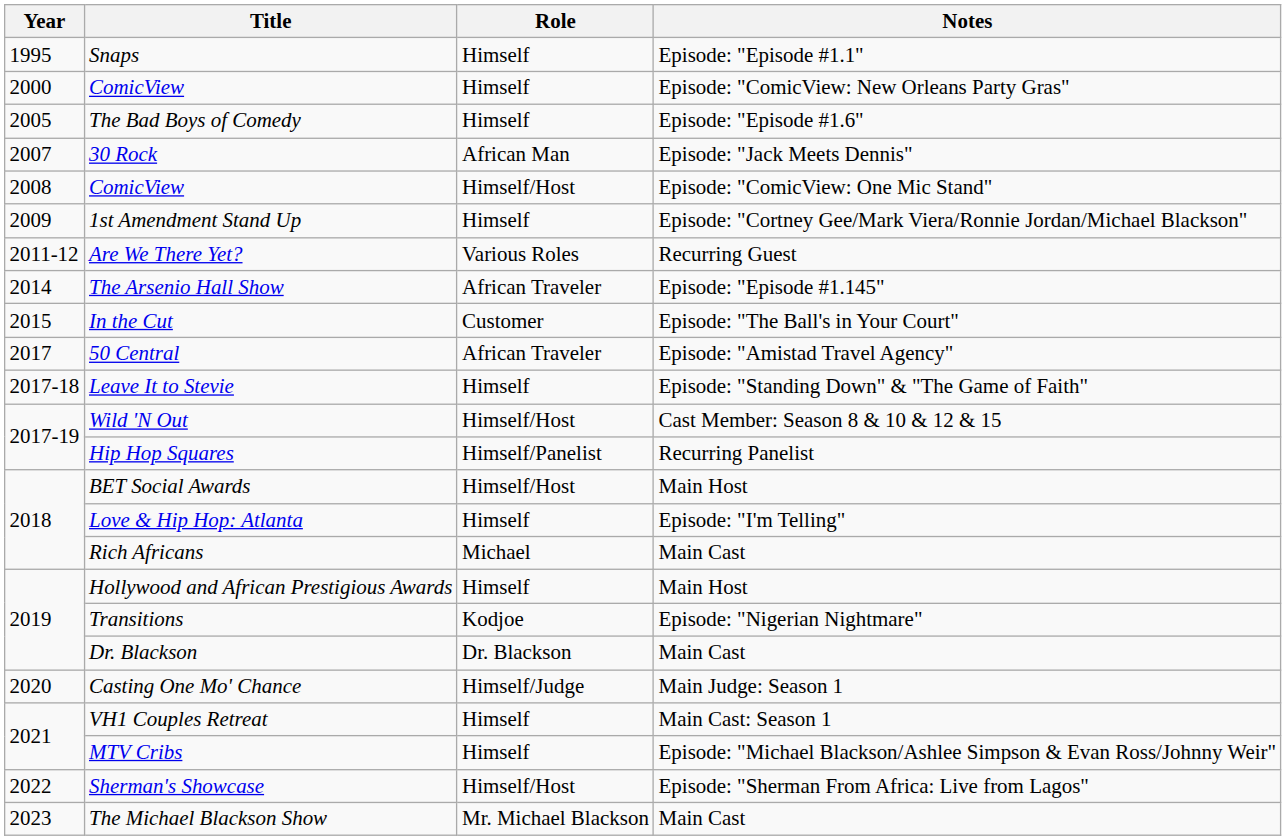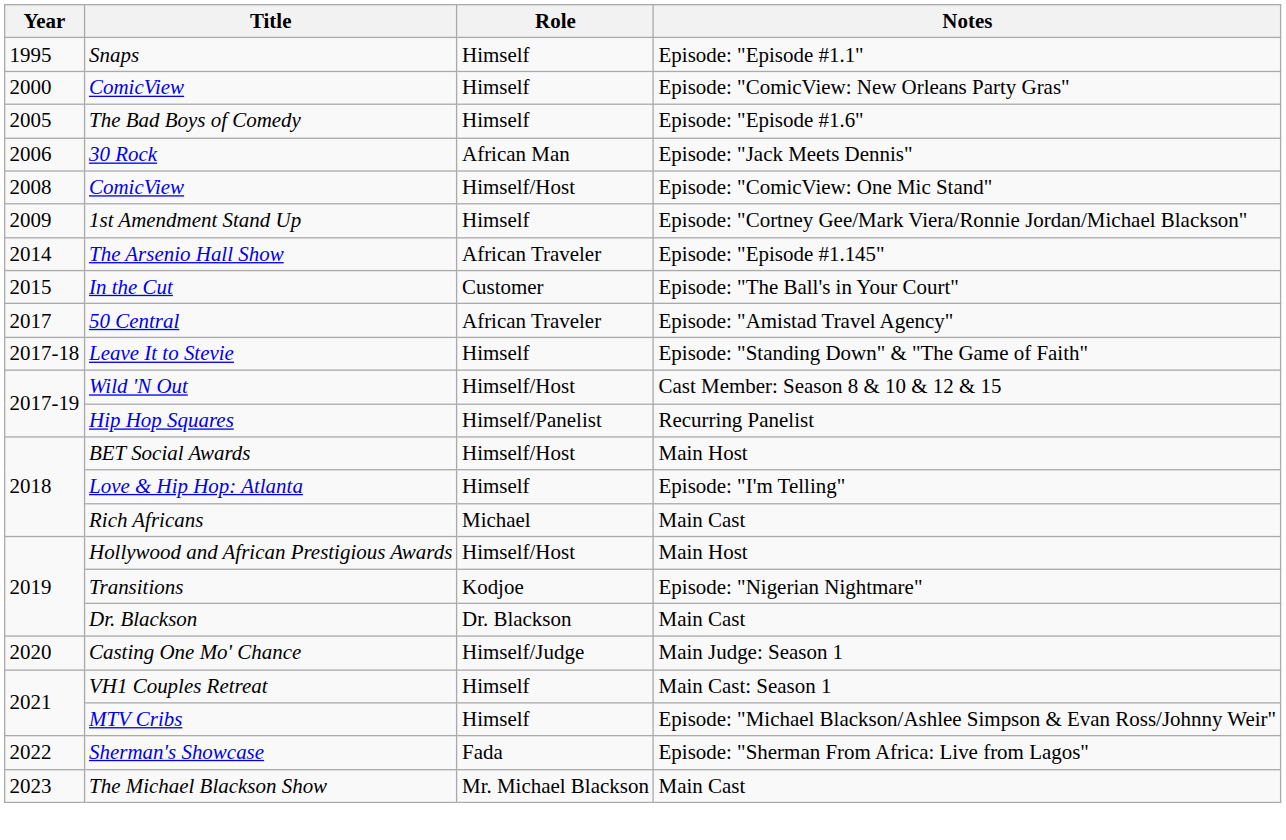 <table class="wikitable plainrowheaders sortable" style="margin-right: 0;">
 <tr>
 <th>Year</th>
 <th>Title</th>
 <th>Role</th>
 <th>Notes</th>
 </tr>
 <tr>
 <td>1995</td>
 <td><em>Snaps</em></td>
 <td>Himself</td>
 <td>Episode: "Episode #1.1"</td>
 </tr>
 <tr>
 <td>2000</td>
 <td><em><a href='#'>ComicView</a></em></td>
 <td>Himself</td>
 <td>Episode: "ComicView: New Orleans Party Gras"</td>
 </tr>
 <tr>
 <td>2005</td>
 <td><em>The Bad Boys of Comedy</em></td>
 <td>Himself</td>
 <td>Episode: "Episode #1.6"</td>
 </tr>
 <tr>
-<td>2007</td>
+<td>2006</td>
 <td><em><a href='#'>30 Rock</a></em></td>
 <td>African Man</td>
 <td>Episode: "Jack Meets Dennis"</td>
 </tr>
 <tr>
 <td>2008</td>
 <td><em><a href='#'>ComicView</a></em></td>
 <td>Himself/Host</td>
 <td>Episode: "ComicView: One Mic Stand"</td>
 </tr>
 <tr>
 <td>2009</td>
 <td><em>1st Amendment Stand Up</em></td>
 <td>Himself</td>
 <td>Episode: "Cortney Gee/Mark Viera/Ronnie Jordan/Michael Blackson"</td>
-</tr>
-<tr>
-<td>2011-12</td>
-<td><em><a href='#'>Are We There Yet?</a></em></td>
-<td>Various Roles</td>
-<td>Recurring Guest</td>
 </tr>
 <tr>
 <td>2014</td>
 <td><em><a href='#'>The Arsenio Hall Show</a></em></td>
 <td>African Traveler</td>
 <td>Episode: "Episode #1.145"</td>
 </tr>
 <tr>
 <td>2015</td>
 <td><em><a href='#'>In the Cut</a></em></td>
 <td>Customer</td>
 <td>Episode: "The Ball's in Your Court"</td>
 </tr>
 <tr>
 <td>2017</td>
 <td><em><a href='#'>50 Central</a></em></td>
 <td>African Traveler</td>
 <td>Episode: "Amistad Travel Agency"</td>
 </tr>
 <tr>
 <td>2017-18</td>
 <td><em><a href='#'>Leave It to Stevie</a></em></td>
 <td>Himself</td>
 <td>Episode: "Standing Down" & "The Game of Faith"</td>
 </tr>
 <tr>
 <td rowspan=2>2017-19</td>
 <td><em><a href='#'>Wild 'N Out</a></em></td>
 <td>Himself/Host</td>
 <td>Cast Member: Season 8 & 10 & 12 & 15</td>
 </tr>
 <tr>
 <td><em><a href='#'>Hip Hop Squares</a></em></td>
 <td>Himself/Panelist</td>
 <td>Recurring Panelist</td>
 </tr>
 <tr>
 <td rowspan=3>2018</td>
 <td><em>BET Social Awards</em></td>
 <td>Himself/Host</td>
 <td>Main Host</td>
 </tr>
 <tr>
 <td><em><a href='#'>Love & Hip Hop: Atlanta</a></em></td>
 <td>Himself</td>
 <td>Episode: "I'm Telling"</td>
 </tr>
 <tr>
 <td><em>Rich Africans</em></td>
 <td>Michael</td>
 <td>Main Cast</td>
 </tr>
 <tr>
 <td rowspan=3>2019</td>
 <td><em>Hollywood and African Prestigious Awards</em></td>
-<td>Himself</td>
+<td>Himself/Host</td>
 <td>Main Host</td>
 </tr>
 <tr>
 <td><em>Transitions</em></td>
 <td>Kodjoe</td>
 <td>Episode: "Nigerian Nightmare"</td>
 </tr>
 <tr>
 <td><em>Dr. Blackson</em></td>
 <td>Dr. Blackson</td>
 <td>Main Cast</td>
 </tr>
 <tr>
 <td>2020</td>
 <td><em>Casting One Mo' Chance</em></td>
 <td>Himself/Judge</td>
 <td>Main Judge: Season 1</td>
 </tr>
 <tr>
 <td rowspan=2>2021</td>
 <td><em>VH1 Couples Retreat</em></td>
 <td>Himself</td>
 <td>Main Cast: Season 1</td>
 </tr>
 <tr>
 <td><em><a href='#'>MTV Cribs</a></em></td>
 <td>Himself</td>
 <td>Episode: "Michael Blackson/Ashlee Simpson & Evan Ross/Johnny Weir"</td>
 </tr>
 <tr>
 <td>2022</td>
 <td><em><a href='#'>Sherman's Showcase</a></em></td>
-<td>Himself/Host</td>
+<td>Fada</td>
 <td>Episode: "Sherman From Africa: Live from Lagos"</td>
 </tr>
 <tr>
 <td>2023</td>
 <td><em>The Michael Blackson Show</em></td>
 <td>Mr. Michael Blackson</td>
 <td>Main Cast</td>
 </tr>
 </table>
